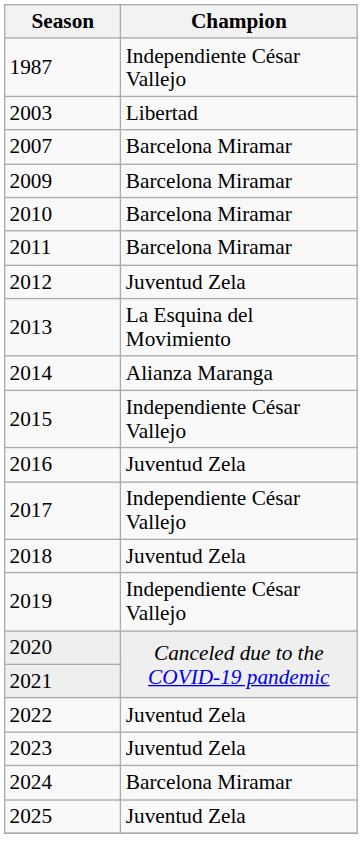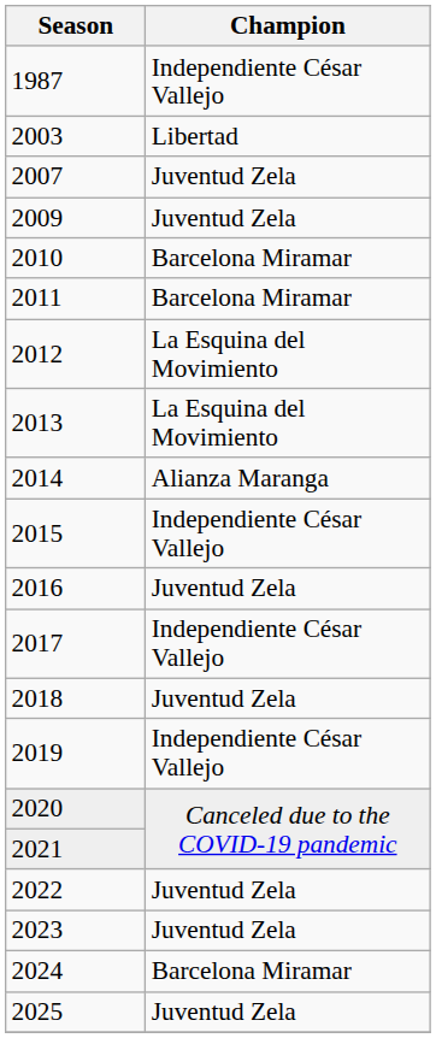 <table class="wikitable sortable">
 <tr>
 <th width=80px>Season</th>
 <th width=170px>Champion</th>
 </tr>
 <tr>
 <td>1987</td>
 <td>Independiente César Vallejo</td>
 </tr>
 <tr>
 <td>2003</td>
 <td>Libertad</td>
 </tr>
 <tr>
 <td>2007</td>
-<td>Barcelona Miramar</td>
+<td>Juventud Zela</td>
 </tr>
 <tr>
 <td>2009</td>
-<td>Barcelona Miramar</td>
+<td>Juventud Zela</td>
 </tr>
 <tr>
 <td>2010</td>
 <td>Barcelona Miramar</td>
 </tr>
 <tr>
 <td>2011</td>
 <td>Barcelona Miramar</td>
 </tr>
 <tr>
 <td>2012</td>
-<td>Juventud Zela</td>
+<td>La Esquina del Movimiento</td>
 </tr>
 <tr>
 <td>2013</td>
 <td>La Esquina del Movimiento</td>
 </tr>
 <tr>
 <td>2014</td>
 <td>Alianza Maranga</td>
 </tr>
 <tr>
 <td>2015</td>
 <td>Independiente César Vallejo</td>
 </tr>
 <tr>
 <td>2016</td>
 <td>Juventud Zela</td>
 </tr>
 <tr>
 <td>2017</td>
 <td>Independiente César Vallejo</td>
 </tr>
 <tr>
 <td>2018</td>
 <td>Juventud Zela</td>
 </tr>
 <tr>
 <td>2019</td>
 <td>Independiente César Vallejo</td>
 </tr>
 <tr bgcolor=#efefef>
 <td>2020</td>
 <td rowspan=2 colspan="1" align=center><em>Canceled due to the <a href='#'>COVID-19 pandemic</a></em></td>
 </tr>
 <tr bgcolor=#efefef>
 <td>2021</td>
 </tr>
 <tr>
 <td>2022</td>
 <td>Juventud Zela</td>
 </tr>
 <tr>
 <td>2023</td>
 <td>Juventud Zela</td>
 </tr>
 <tr>
 <td>2024</td>
 <td>Barcelona Miramar</td>
 </tr>
 <tr>
 <td>2025</td>
 <td>Juventud Zela</td>
 </tr>
 <tr>
 </tr>
 </table>
